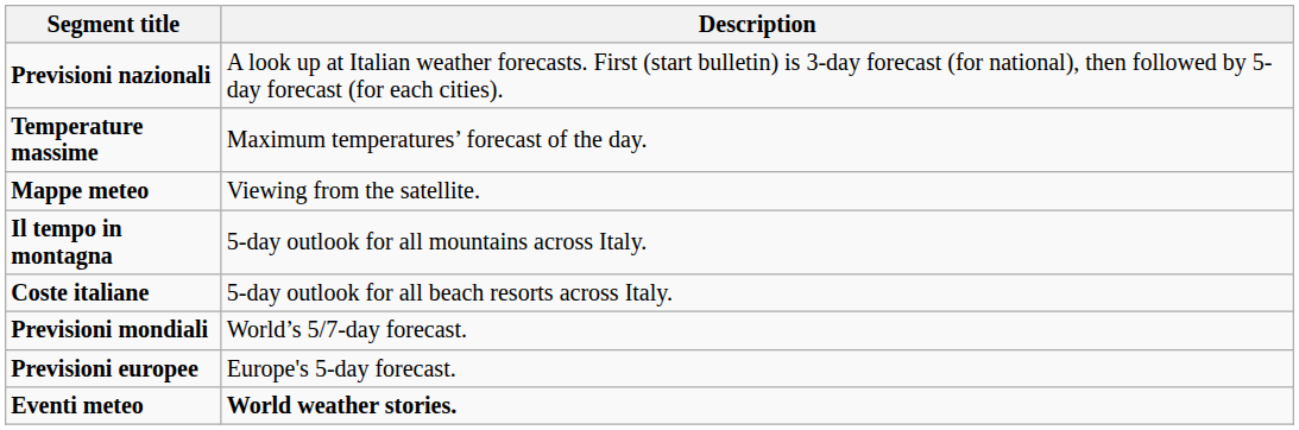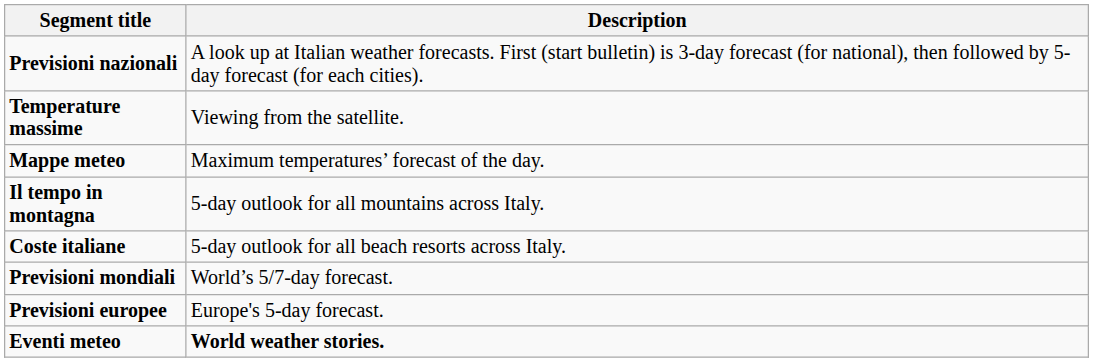 <table class="wikitable">
 <tr>
 <th>Segment title</th>
 <th>Description</th>
 </tr>
 <tr>
 <td><strong>Previsioni nazionali</strong></td>
 <td>A look up at Italian weather forecasts. First (start bulletin) is 3-day forecast (for national), then followed by 5-day forecast (for each cities).</td>
 </tr>
 <tr>
 <td><strong>Temperature massime</strong></td>
-<td>Maximum temperatures’ forecast of the day.</td>
+<td>Viewing from the satellite.</td>
 </tr>
 <tr>
 <td><strong>Mappe meteo</strong></td>
-<td>Viewing from the satellite.</td>
+<td>Maximum temperatures’ forecast of the day.</td>
 </tr>
 <tr>
 <td><strong>Il tempo in montagna</strong></td>
 <td>5-day outlook for all mountains across Italy.</td>
 </tr>
 <tr>
 <td><strong>Coste italiane</strong></td>
 <td>5-day outlook for all beach resorts across Italy.</td>
 </tr>
 <tr>
 <td><strong>Previsioni mondiali</strong></td>
 <td>World’s 5/7-day forecast.</td>
 </tr>
 <tr>
 <td><strong>Previsioni europee</strong></td>
 <td>Europe's 5-day forecast.</td>
 </tr>
 <tr>
 <td><strong>Eventi meteo</strong></td>
 <td><strong>World weather stories.</strong></td>
 </tr>
 </table>
